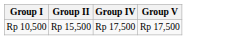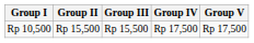 <table class="wikitable">
 <tr>
 <th>Group I</th>
 <th>Group II</th>
+<th>Group III</th>
 <th>Group IV</th>
 <th>Group V</th>
 </tr>
 <tr>
 <td>Rp 10,500</td>
 <td>Rp 15,500</td>
+<td>Rp 15,500</td>
 <td>Rp 17,500</td>
 <td>Rp 17,500</td>
 </tr>
 </table>
